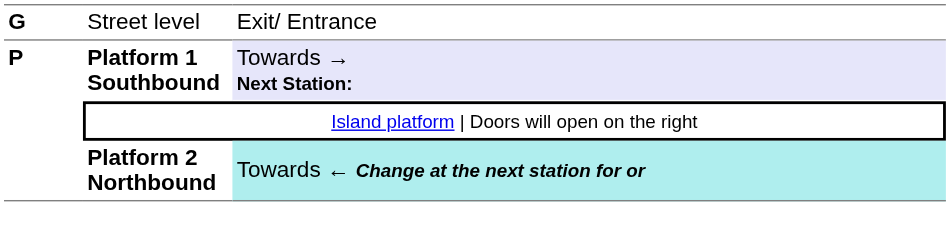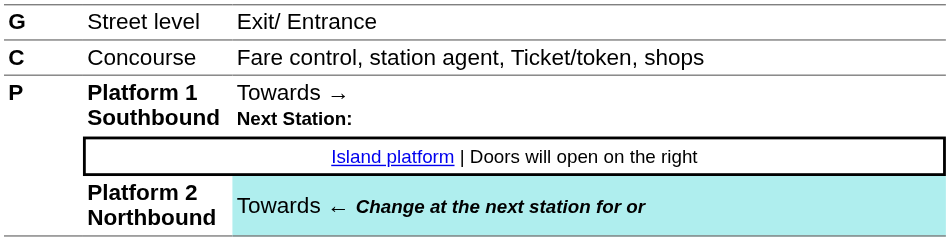 <table table border=0 cellspacing=0 cellpadding=3>
 <tr>
 <td style="border-top:solid 1px grey;border-bottom:solid 1px grey;" width=50 valign=top><strong>G</strong></td>
 <td style="border-top:solid 1px grey;border-bottom:solid 1px grey;" width=100 valign=top>Street level</td>
 <td style="border-top:solid 1px grey;border-bottom:solid 1px grey;" width=500 valign=top>Exit/ Entrance</td>
 </tr>
 <tr>
+<td style="border-bottom:solid 1px grey;"><strong>C</strong></td>
+<td style="border-bottom:solid 1px grey;">Concourse</td>
+<td style="border-bottom:solid 1px grey;">Fare control, station agent, Ticket/token, shops</td>
+</tr>
+<tr>
 <td style="border-bottom:solid 1px grey;" width=50 rowspan=3 valign=top><strong>P</strong></td>
 <td style="border-bottom:solid 1px white;" width=100><span><strong>Platform 1</strong><br><strong>Southbound</strong></span></td>
-<td style="background: lavender; border-bottom:solid 1px white;" width=500>Towards → <br><small><strong>Next Station:</strong> </small></td>
+<td style="border-bottom:solid 1px white;" width=500>Towards → <br><small><strong>Next Station:</strong> </small></td>
 </tr>
 <tr>
 <td style="border-top:solid 2px black;border-right:solid 2px black;border-left:solid 2px black;border-bottom:solid 2px black;text-align:center;" colspan=2><small><a href='#'>Island platform</a> | Doors will open on the right </small></td>
 </tr>
 <tr>
 <td style="border-bottom:solid 1px grey;" width=100><span><strong>Platform 2</strong><br><strong>Northbound</strong></span></td>
 <td style="background: paleturquoise; border-bottom:solid 1px grey;" width="500">Towards ←  <small><strong><em>Change at the next station for  or </em></strong></small></td>
 </tr>
 </table>
